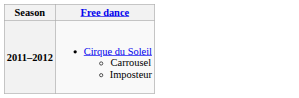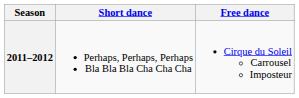 <table class=wikitable style=text-align:center>
 <tr>
 <th>Season</th>
+<th><a href='#'>Short dance</a></th>
 <th><a href='#'>Free dance</a></th>
 </tr>
 <tr>
 <th>2011–2012 <br> </th>
+<td><br><ul><li>Perhaps, Perhaps, Perhaps <br></li><li>Bla Bla Bla Cha Cha Cha <br></li></ul></td>
 <td><br><ul><li><a href='#'>Cirque du Soleil</a><ul><li>Carrousel <br></li><li>Imposteur <br></li></ul></li></ul></td>
 </tr>
 </table>
